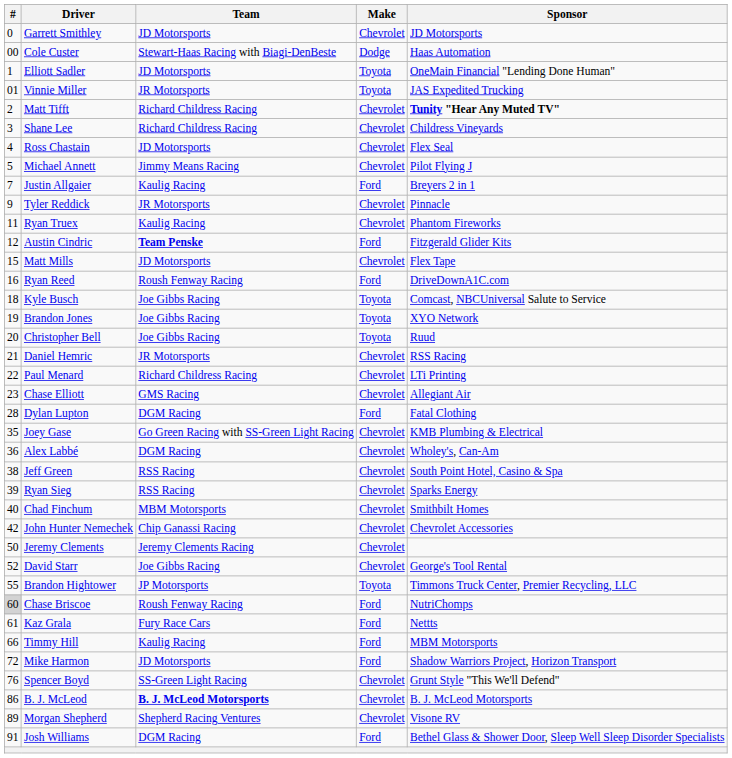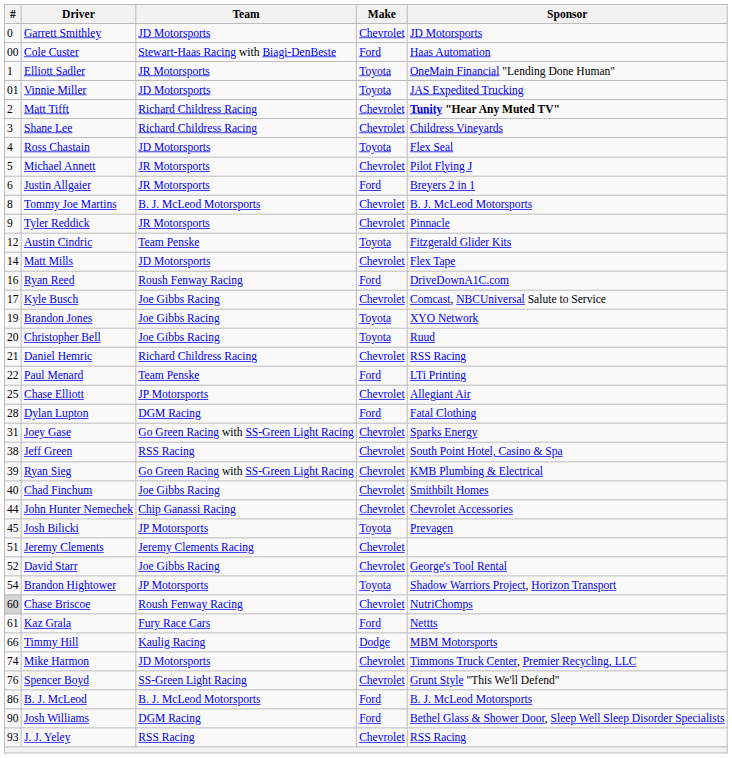 <table class="wikitable" style="font-size:95%">
 <tr>
 <th>#</th>
 <th>Driver</th>
 <th>Team</th>
 <th>Make</th>
 <th>Sponsor</th>
 </tr>
 <tr>
 <td>0</td>
 <td><a href='#'>Garrett Smithley</a></td>
 <td><a href='#'>JD Motorsports</a></td>
 <td><a href='#'>Chevrolet</a></td>
 <td><a href='#'>JD Motorsports</a></td>
 </tr>
 <tr>
 <td>00</td>
 <td><a href='#'>Cole Custer</a></td>
 <td><a href='#'>Stewart-Haas Racing</a> with <a href='#'>Biagi-DenBeste</a></td>
-<td><a href='#'>Dodge</a></td>
+<td><a href='#'>Ford</a></td>
 <td><a href='#'>Haas Automation</a></td>
 </tr>
 <tr>
 <td>1</td>
 <td><a href='#'>Elliott Sadler</a></td>
-<td><a href='#'>JD Motorsports</a></td>
+<td><a href='#'>JR Motorsports</a></td>
 <td><a href='#'>Toyota</a></td>
 <td><a href='#'>OneMain Financial</a> "Lending Done Human"</td>
 </tr>
 <tr>
 <td>01</td>
 <td><a href='#'>Vinnie Miller</a></td>
-<td><a href='#'>JR Motorsports</a></td>
+<td><a href='#'>JD Motorsports</a></td>
 <td><a href='#'>Toyota</a></td>
 <td><a href='#'>JAS Expedited Trucking</a></td>
 </tr>
 <tr>
 <td>2</td>
 <td><a href='#'>Matt Tifft</a></td>
 <td><a href='#'>Richard Childress Racing</a></td>
 <td><a href='#'>Chevrolet</a></td>
 <td><strong><a href='#'>Tunity</a> "Hear Any Muted TV"</strong></td>
 </tr>
 <tr>
 <td>3</td>
 <td><a href='#'>Shane Lee</a></td>
 <td><a href='#'>Richard Childress Racing</a></td>
 <td><a href='#'>Chevrolet</a></td>
 <td><a href='#'>Childress Vineyards</a></td>
 </tr>
 <tr>
 <td>4</td>
 <td><a href='#'>Ross Chastain</a></td>
 <td><a href='#'>JD Motorsports</a></td>
-<td><a href='#'>Chevrolet</a></td>
+<td><a href='#'>Toyota</a></td>
 <td><a href='#'>Flex Seal</a></td>
 </tr>
 <tr>
 <td>5</td>
 <td><a href='#'>Michael Annett</a></td>
-<td><a href='#'>Jimmy Means Racing</a></td>
+<td><a href='#'>JR Motorsports</a></td>
 <td><a href='#'>Chevrolet</a></td>
 <td><a href='#'>Pilot Flying J</a></td>
 </tr>
 <tr>
-<td>7</td>
+<td>6</td>
 <td><a href='#'>Justin Allgaier</a></td>
-<td><a href='#'>Kaulig Racing</a></td>
+<td><a href='#'>JR Motorsports</a></td>
 <td><a href='#'>Ford</a></td>
 <td><a href='#'>Breyers 2 in 1</a></td>
+</tr>
+<tr>
+<td>8</td>
+<td><a href='#'>Tommy Joe Martins</a></td>
+<td><a href='#'>B. J. McLeod Motorsports</a></td>
+<td><a href='#'>Chevrolet</a></td>
+<td><a href='#'>B. J. McLeod Motorsports</a></td>
 </tr>
 <tr>
 <td>9</td>
 <td><a href='#'>Tyler Reddick</a></td>
 <td><a href='#'>JR Motorsports</a></td>
 <td><a href='#'>Chevrolet</a></td>
 <td><a href='#'>Pinnacle</a></td>
 </tr>
 <tr>
-<td>11</td>
-<td><a href='#'>Ryan Truex</a></td>
-<td><a href='#'>Kaulig Racing</a></td>
-<td><a href='#'>Chevrolet</a></td>
-<td><a href='#'>Phantom Fireworks</a></td>
-</tr>
-<tr>
 <td>12</td>
 <td><a href='#'>Austin Cindric</a></td>
-<td><strong><a href='#'>Team Penske</a></strong></td>
-<td><a href='#'>Ford</a></td>
+<td><a href='#'>Team Penske</a></td>
+<td><a href='#'>Toyota</a></td>
 <td><a href='#'>Fitzgerald Glider Kits</a></td>
 </tr>
 <tr>
-<td>15</td>
+<td>14</td>
 <td><a href='#'>Matt Mills</a></td>
 <td><a href='#'>JD Motorsports</a></td>
 <td><a href='#'>Chevrolet</a></td>
 <td><a href='#'>Flex Tape</a></td>
 </tr>
 <tr>
 <td>16</td>
 <td><a href='#'>Ryan Reed</a></td>
 <td><a href='#'>Roush Fenway Racing</a></td>
 <td><a href='#'>Ford</a></td>
 <td><a href='#'>DriveDownA1C.com</a></td>
 </tr>
 <tr>
-<td>18</td>
+<td>17</td>
 <td><a href='#'>Kyle Busch</a></td>
 <td><a href='#'>Joe Gibbs Racing</a></td>
-<td><a href='#'>Toyota</a></td>
+<td><a href='#'>Chevrolet</a></td>
 <td><a href='#'>Comcast</a>, <a href='#'>NBCUniversal</a> Salute to Service</td>
 </tr>
 <tr>
 <td>19</td>
 <td><a href='#'>Brandon Jones</a></td>
 <td><a href='#'>Joe Gibbs Racing</a></td>
 <td><a href='#'>Toyota</a></td>
 <td><a href='#'>XYO Network</a></td>
 </tr>
 <tr>
 <td>20</td>
 <td><a href='#'>Christopher Bell</a></td>
 <td><a href='#'>Joe Gibbs Racing</a></td>
 <td><a href='#'>Toyota</a></td>
 <td><a href='#'>Ruud</a></td>
 </tr>
 <tr>
 <td>21</td>
 <td><a href='#'>Daniel Hemric</a></td>
-<td><a href='#'>JR Motorsports</a></td>
+<td><a href='#'>Richard Childress Racing</a></td>
 <td><a href='#'>Chevrolet</a></td>
 <td><a href='#'>RSS Racing</a></td>
 </tr>
 <tr>
 <td>22</td>
 <td><a href='#'>Paul Menard</a></td>
-<td><a href='#'>Richard Childress Racing</a></td>
-<td><a href='#'>Chevrolet</a></td>
+<td><a href='#'>Team Penske</a></td>
+<td><a href='#'>Ford</a></td>
 <td><a href='#'>LTi Printing</a></td>
 </tr>
 <tr>
-<td>23</td>
+<td>25</td>
 <td><a href='#'>Chase Elliott</a></td>
-<td><a href='#'>GMS Racing</a></td>
+<td><a href='#'>JP Motorsports</a></td>
 <td><a href='#'>Chevrolet</a></td>
 <td><a href='#'>Allegiant Air</a></td>
 </tr>
 <tr>
 <td>28</td>
 <td><a href='#'>Dylan Lupton</a></td>
 <td><a href='#'>DGM Racing</a></td>
 <td><a href='#'>Ford</a></td>
 <td><a href='#'>Fatal Clothing</a></td>
 </tr>
 <tr>
-<td>35</td>
+<td>31</td>
 <td><a href='#'>Joey Gase</a></td>
 <td><a href='#'>Go Green Racing</a> with <a href='#'>SS-Green Light Racing</a></td>
 <td><a href='#'>Chevrolet</a></td>
-<td><a href='#'>KMB Plumbing & Electrical</a></td>
-</tr>
-<tr>
-<td>36</td>
-<td><a href='#'>Alex Labbé</a></td>
-<td><a href='#'>DGM Racing</a></td>
-<td><a href='#'>Chevrolet</a></td>
-<td><a href='#'>Wholey's</a>, <a href='#'>Can-Am</a></td>
+<td><a href='#'>Sparks Energy</a></td>
 </tr>
 <tr>
 <td>38</td>
 <td><a href='#'>Jeff Green</a></td>
 <td><a href='#'>RSS Racing</a></td>
 <td><a href='#'>Chevrolet</a></td>
 <td><a href='#'>South Point Hotel, Casino & Spa</a></td>
 </tr>
 <tr>
 <td>39</td>
 <td><a href='#'>Ryan Sieg</a></td>
-<td><a href='#'>RSS Racing</a></td>
+<td><a href='#'>Go Green Racing</a> with <a href='#'>SS-Green Light Racing</a></td>
 <td><a href='#'>Chevrolet</a></td>
-<td><a href='#'>Sparks Energy</a></td>
+<td><a href='#'>KMB Plumbing & Electrical</a></td>
 </tr>
 <tr>
 <td>40</td>
 <td><a href='#'>Chad Finchum</a></td>
-<td><a href='#'>MBM Motorsports</a></td>
+<td><a href='#'>Joe Gibbs Racing</a></td>
 <td><a href='#'>Chevrolet</a></td>
 <td><a href='#'>Smithbilt Homes</a></td>
 </tr>
 <tr>
-<td>42</td>
+<td>44</td>
 <td><a href='#'>John Hunter Nemechek</a></td>
 <td><a href='#'>Chip Ganassi Racing</a></td>
 <td><a href='#'>Chevrolet</a></td>
 <td><a href='#'>Chevrolet Accessories</a></td>
 </tr>
 <tr>
-<td>50</td>
+<td>45</td>
+<td><a href='#'>Josh Bilicki</a></td>
+<td><a href='#'>JP Motorsports</a></td>
+<td><a href='#'>Toyota</a></td>
+<td><a href='#'>Prevagen</a></td>
+</tr>
+<tr>
+<td>51</td>
 <td><a href='#'>Jeremy Clements</a></td>
 <td><a href='#'>Jeremy Clements Racing</a></td>
 <td><a href='#'>Chevrolet</a></td>
 <td></td>
 </tr>
 <tr>
 <td>52</td>
 <td><a href='#'>David Starr</a></td>
 <td><a href='#'>Joe Gibbs Racing</a></td>
 <td><a href='#'>Chevrolet</a></td>
 <td><a href='#'>George's Tool Rental</a></td>
 </tr>
 <tr>
-<td>55</td>
+<td>54</td>
 <td><a href='#'>Brandon Hightower</a></td>
 <td><a href='#'>JP Motorsports</a></td>
 <td><a href='#'>Toyota</a></td>
-<td><a href='#'>Timmons Truck Center</a>, <a href='#'>Premier Recycling, LLC</a></td>
+<td><a href='#'>Shadow Warriors Project</a>, <a href='#'>Horizon Transport</a></td>
 </tr>
 <tr>
 <td style="background: lightgrey;">60</td>
 <td><a href='#'>Chase Briscoe</a></td>
 <td><a href='#'>Roush Fenway Racing</a></td>
-<td><a href='#'>Ford</a></td>
+<td><a href='#'>Chevrolet</a></td>
 <td><a href='#'>NutriChomps</a></td>
 </tr>
 <tr>
 <td>61</td>
 <td><a href='#'>Kaz Grala</a></td>
 <td><a href='#'>Fury Race Cars</a></td>
 <td><a href='#'>Ford</a></td>
 <td><a href='#'>Nettts</a></td>
 </tr>
 <tr>
 <td>66</td>
 <td><a href='#'>Timmy Hill</a></td>
 <td><a href='#'>Kaulig Racing</a></td>
-<td><a href='#'>Ford</a></td>
+<td><a href='#'>Dodge</a></td>
 <td><a href='#'>MBM Motorsports</a></td>
 </tr>
 <tr>
-<td>72</td>
+<td>74</td>
 <td><a href='#'>Mike Harmon</a></td>
 <td><a href='#'>JD Motorsports</a></td>
-<td><a href='#'>Ford</a></td>
-<td><a href='#'>Shadow Warriors Project</a>, <a href='#'>Horizon Transport</a></td>
+<td><a href='#'>Chevrolet</a></td>
+<td><a href='#'>Timmons Truck Center</a>, <a href='#'>Premier Recycling, LLC</a></td>
 </tr>
 <tr>
 <td>76</td>
 <td><a href='#'>Spencer Boyd</a></td>
 <td><a href='#'>SS-Green Light Racing</a></td>
 <td><a href='#'>Chevrolet</a></td>
 <td><a href='#'>Grunt Style</a> "This We'll Defend"</td>
 </tr>
 <tr>
 <td>86</td>
 <td><a href='#'>B. J. McLeod</a></td>
-<td><strong><a href='#'>B. J. McLeod Motorsports</a></strong></td>
-<td><a href='#'>Chevrolet</a></td>
+<td><a href='#'>B. J. McLeod Motorsports</a></td>
+<td><a href='#'>Ford</a></td>
 <td><a href='#'>B. J. McLeod Motorsports</a></td>
 </tr>
 <tr>
-<td>89</td>
-<td><a href='#'>Morgan Shepherd</a></td>
-<td><a href='#'>Shepherd Racing Ventures</a></td>
-<td><a href='#'>Chevrolet</a></td>
-<td><a href='#'>Visone RV</a></td>
-</tr>
-<tr>
-<td>91</td>
+<td>90</td>
 <td><a href='#'>Josh Williams</a></td>
 <td><a href='#'>DGM Racing</a></td>
 <td><a href='#'>Ford</a></td>
 <td><a href='#'>Bethel Glass & Shower Door</a>, <a href='#'>Sleep Well Sleep Disorder Specialists</a></td>
 </tr>
 <tr>
+<td>93</td>
+<td><a href='#'>J. J. Yeley</a></td>
+<td><a href='#'>RSS Racing</a></td>
+<td><a href='#'>Chevrolet</a></td>
+<td><a href='#'>RSS Racing</a></td>
+</tr>
+<tr>
 <th colspan="5"></th>
 </tr>
 </table>
